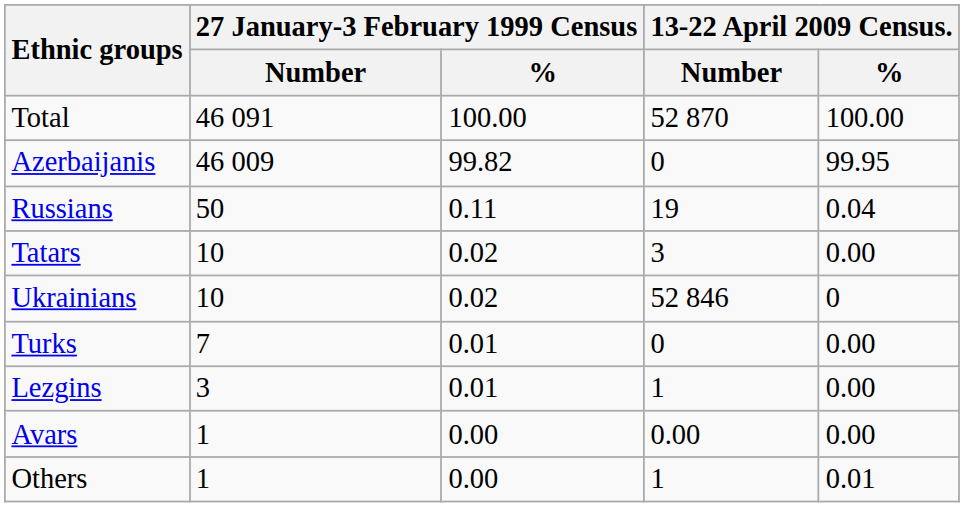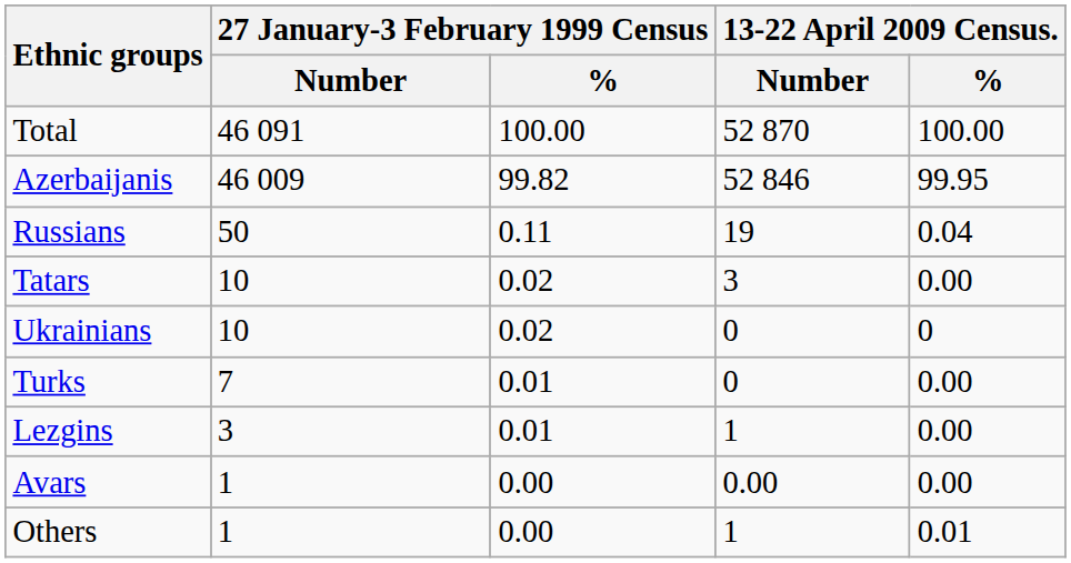 <table class="wikitable">
 <tr>
 <th rowspan="2">Ethnic groups</th>
 <th colspan="2">27 January-3 February 1999 Census </th>
 <th colspan="2">13-22 April 2009 Census.</th>
 </tr>
 <tr>
 <th>Number</th>
 <th>%</th>
 <th>Number</th>
 <th>%</th>
 </tr>
 <tr>
 <td>Total</td>
 <td>46 091</td>
 <td>100.00</td>
 <td>52 870</td>
 <td>100.00</td>
 </tr>
 <tr>
 <td><a href='#'>Azerbaijanis</a></td>
 <td>46 009</td>
 <td>99.82</td>
-<td>0</td>
+<td>52 846</td>
 <td>99.95</td>
 </tr>
 <tr>
 <td><a href='#'>Russians</a></td>
 <td>50</td>
 <td>0.11</td>
 <td>19</td>
 <td>0.04</td>
 </tr>
 <tr>
 <td><a href='#'>Tatars</a></td>
 <td>10</td>
 <td>0.02</td>
 <td>3</td>
 <td>0.00</td>
 </tr>
 <tr>
 <td><a href='#'>Ukrainians</a></td>
 <td>10</td>
 <td>0.02</td>
-<td>52 846</td>
+<td>0</td>
 <td>0</td>
 </tr>
 <tr>
 <td><a href='#'>Turks</a></td>
 <td>7</td>
 <td>0.01</td>
 <td>0</td>
 <td>0.00</td>
 </tr>
 <tr>
 <td><a href='#'>Lezgins</a></td>
 <td>3</td>
 <td>0.01</td>
 <td>1</td>
 <td>0.00</td>
 </tr>
 <tr>
 <td><a href='#'>Avars</a></td>
 <td>1</td>
 <td>0.00</td>
 <td>0.00</td>
 <td>0.00</td>
 </tr>
 <tr>
 <td>Others</td>
 <td>1</td>
 <td>0.00</td>
 <td>1</td>
 <td>0.01</td>
 </tr>
 </table>
